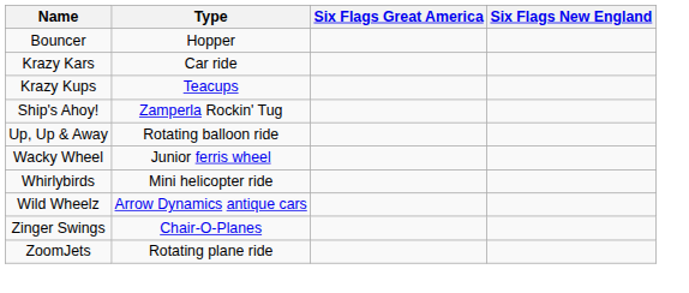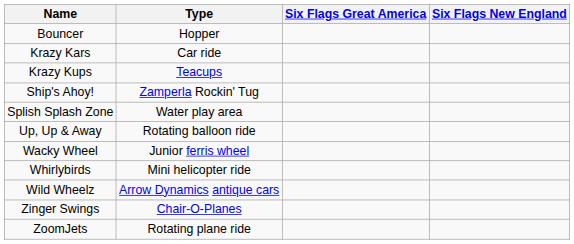 <table class="wikitable">
 <tr>
 <th>Name</th>
 <th>Type</th>
 <th><a href='#'>Six Flags Great America</a></th>
 <th><a href='#'>Six Flags New England</a></th>
 </tr>
 <tr>
 <td align=center>Bouncer</td>
 <td align=center>Hopper</td>
 <td></td>
 <td></td>
 </tr>
 <tr>
 <td align=center>Krazy Kars</td>
 <td align=center>Car ride</td>
 <td></td>
 <td></td>
 </tr>
 <tr>
 <td align=center>Krazy Kups</td>
 <td align=center><a href='#'>Teacups</a></td>
 <td></td>
 <td></td>
 </tr>
 <tr>
 <td align=center>Ship's Ahoy!</td>
 <td align=center><a href='#'>Zamperla</a> Rockin' Tug</td>
+<td></td>
+<td></td>
+</tr>
+<tr>
+<td align=center>Splish Splash Zone</td>
+<td align=center>Water play area</td>
 <td></td>
 <td></td>
 </tr>
 <tr>
 <td align=center>Up, Up & Away</td>
 <td align=center>Rotating balloon ride</td>
 <td></td>
 <td></td>
 </tr>
 <tr>
 <td align=center>Wacky Wheel</td>
 <td align=center>Junior <a href='#'>ferris wheel</a></td>
 <td></td>
 <td></td>
 </tr>
 <tr>
 <td align=center>Whirlybirds</td>
 <td align=center>Mini helicopter ride</td>
 <td></td>
 <td></td>
 </tr>
 <tr>
 <td align=center>Wild Wheelz</td>
 <td align=center><a href='#'>Arrow Dynamics</a> <a href='#'>antique cars</a></td>
 <td></td>
 <td></td>
 </tr>
 <tr>
 <td align=center>Zinger Swings</td>
 <td align=center><a href='#'>Chair-O-Planes</a></td>
 <td></td>
 <td></td>
 </tr>
 <tr>
 <td align=center>ZoomJets</td>
 <td align=center>Rotating plane ride</td>
 <td></td>
 <td></td>
 </tr>
 </table>
